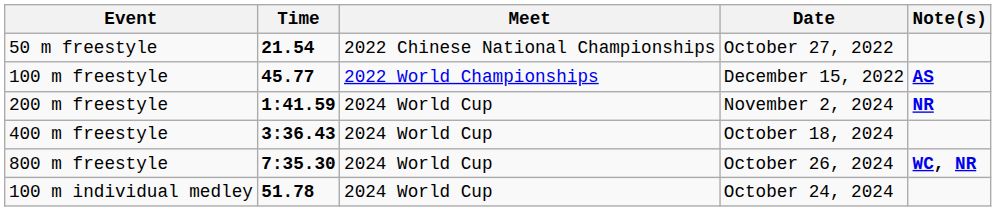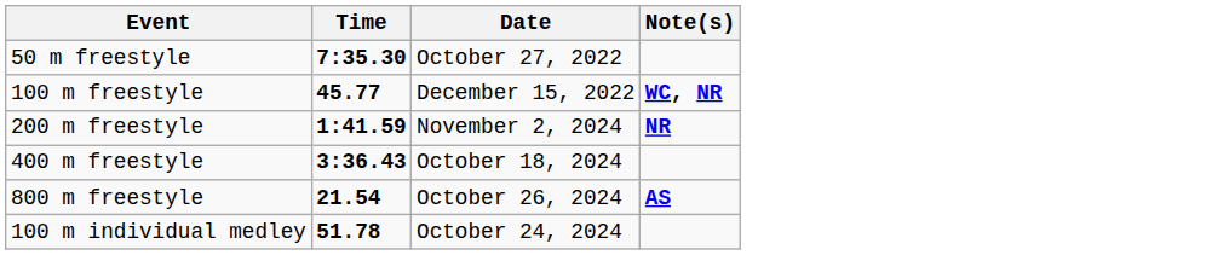 <table class="wikitable">
 <tr>
 <th>Event</th>
 <th>Time</th>
-<th>Meet</th>
 <th>Date</th>
 <th>Note(s)</th>
 </tr>
 <tr>
 <td>50 m freestyle</td>
-<td><strong>21.54</strong></td>
-<td>2022 Chinese National Championships</td>
+<td><strong>7:35.30</strong></td>
 <td>October 27, 2022</td>
 <td></td>
 </tr>
 <tr>
 <td>100 m freestyle</td>
 <td><strong>45.77</strong></td>
-<td><a href='#'>2022 World Championships</a></td>
 <td>December 15, 2022</td>
-<td><strong><a href='#'>AS</a></strong></td>
+<td><strong><a href='#'>WC</a>, <a href='#'>NR</a></strong></td>
 </tr>
 <tr>
 <td>200 m freestyle</td>
 <td><strong>1:41.59</strong></td>
-<td>2024 World Cup</td>
 <td>November 2, 2024</td>
 <td><strong><a href='#'>NR</a></strong></td>
 </tr>
 <tr>
 <td>400 m freestyle</td>
 <td><strong>3:36.43</strong></td>
-<td>2024 World Cup</td>
 <td>October 18, 2024</td>
 <td></td>
 </tr>
 <tr>
 <td>800 m freestyle</td>
-<td><strong>7:35.30</strong></td>
-<td>2024 World Cup</td>
+<td><strong>21.54</strong></td>
 <td>October 26, 2024</td>
-<td><strong><a href='#'>WC</a>, <a href='#'>NR</a></strong></td>
+<td><strong><a href='#'>AS</a></strong></td>
 </tr>
 <tr>
 <td>100 m individual medley</td>
 <td><strong>51.78</strong></td>
-<td>2024 World Cup</td>
 <td>October 24, 2024</td>
 <td></td>
 </tr>
 </table>
